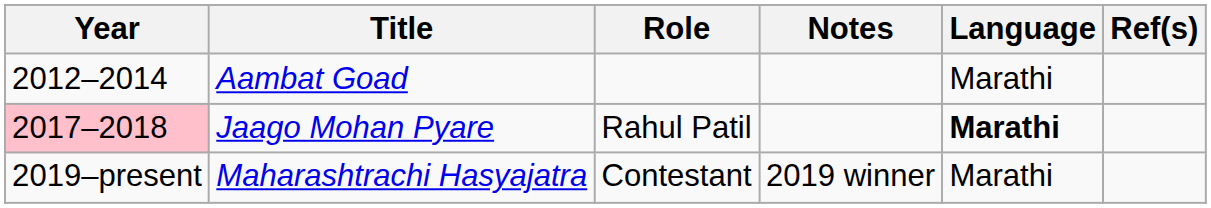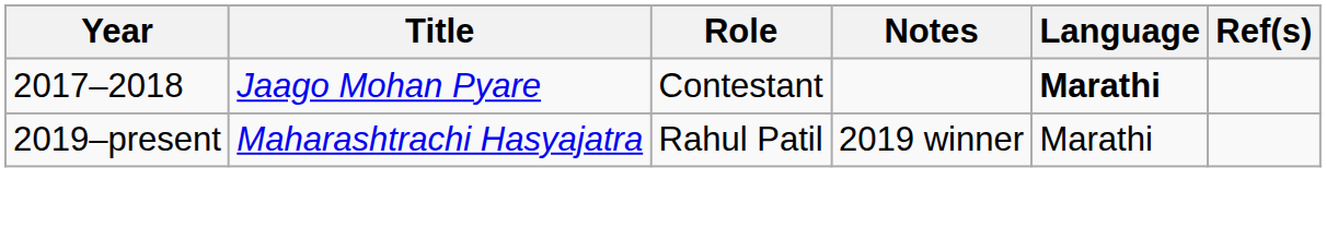 <table class="wikitable sortable">
 <tr>
 <th>Year</th>
 <th>Title</th>
 <th>Role</th>
 <th>Notes</th>
 <th>Language</th>
 <th>Ref(s)</th>
 </tr>
 <tr>
-<td>2012–2014</td>
-<td><em><a href='#'>Aambat Goad</a></em></td>
-<td></td>
-<td></td>
-<td>Marathi</td>
-<td></td>
-</tr>
-<tr>
-<td style="background: pink;">2017–2018</td>
+<td>2017–2018</td>
 <td><em><a href='#'>Jaago Mohan Pyare</a></em></td>
-<td>Rahul Patil</td>
+<td>Contestant</td>
 <td></td>
 <td><strong>Marathi</strong></td>
 <td></td>
 </tr>
 <tr>
 <td>2019–present</td>
 <td><em><a href='#'>Maharashtrachi Hasyajatra</a></em></td>
-<td>Contestant</td>
+<td>Rahul Patil</td>
 <td>2019 winner</td>
 <td>Marathi</td>
 <td></td>
 </tr>
 </table>
